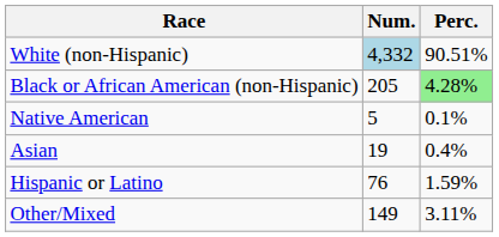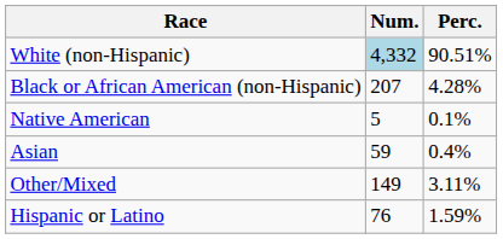 <table class="wikitable">
 <tr>
 <th>Race</th>
 <th>Num.</th>
 <th>Perc.</th>
 </tr>
 <tr>
 <td><a href='#'>White</a> (non-Hispanic)</td>
 <td style="background: lightblue;">4,332</td>
 <td>90.51%</td>
 </tr>
 <tr>
 <td><a href='#'>Black or African American</a> (non-Hispanic)</td>
-<td>205</td>
-<td style="background: lightgreen;">4.28%</td>
+<td>207</td>
+<td>4.28%</td>
 </tr>
 <tr>
 <td><a href='#'>Native American</a></td>
 <td>5</td>
 <td>0.1%</td>
 </tr>
 <tr>
 <td><a href='#'>Asian</a></td>
-<td>19</td>
+<td>59</td>
 <td>0.4%</td>
+</tr>
+<tr>
+<td><a href='#'>Other/Mixed</a></td>
+<td>149</td>
+<td>3.11%</td>
 </tr>
 <tr>
 <td><a href='#'>Hispanic</a> or <a href='#'>Latino</a></td>
 <td>76</td>
 <td>1.59%</td>
 </tr>
-<tr>
-<td><a href='#'>Other/Mixed</a></td>
-<td>149</td>
-<td>3.11%</td>
-</tr>
 </table>
